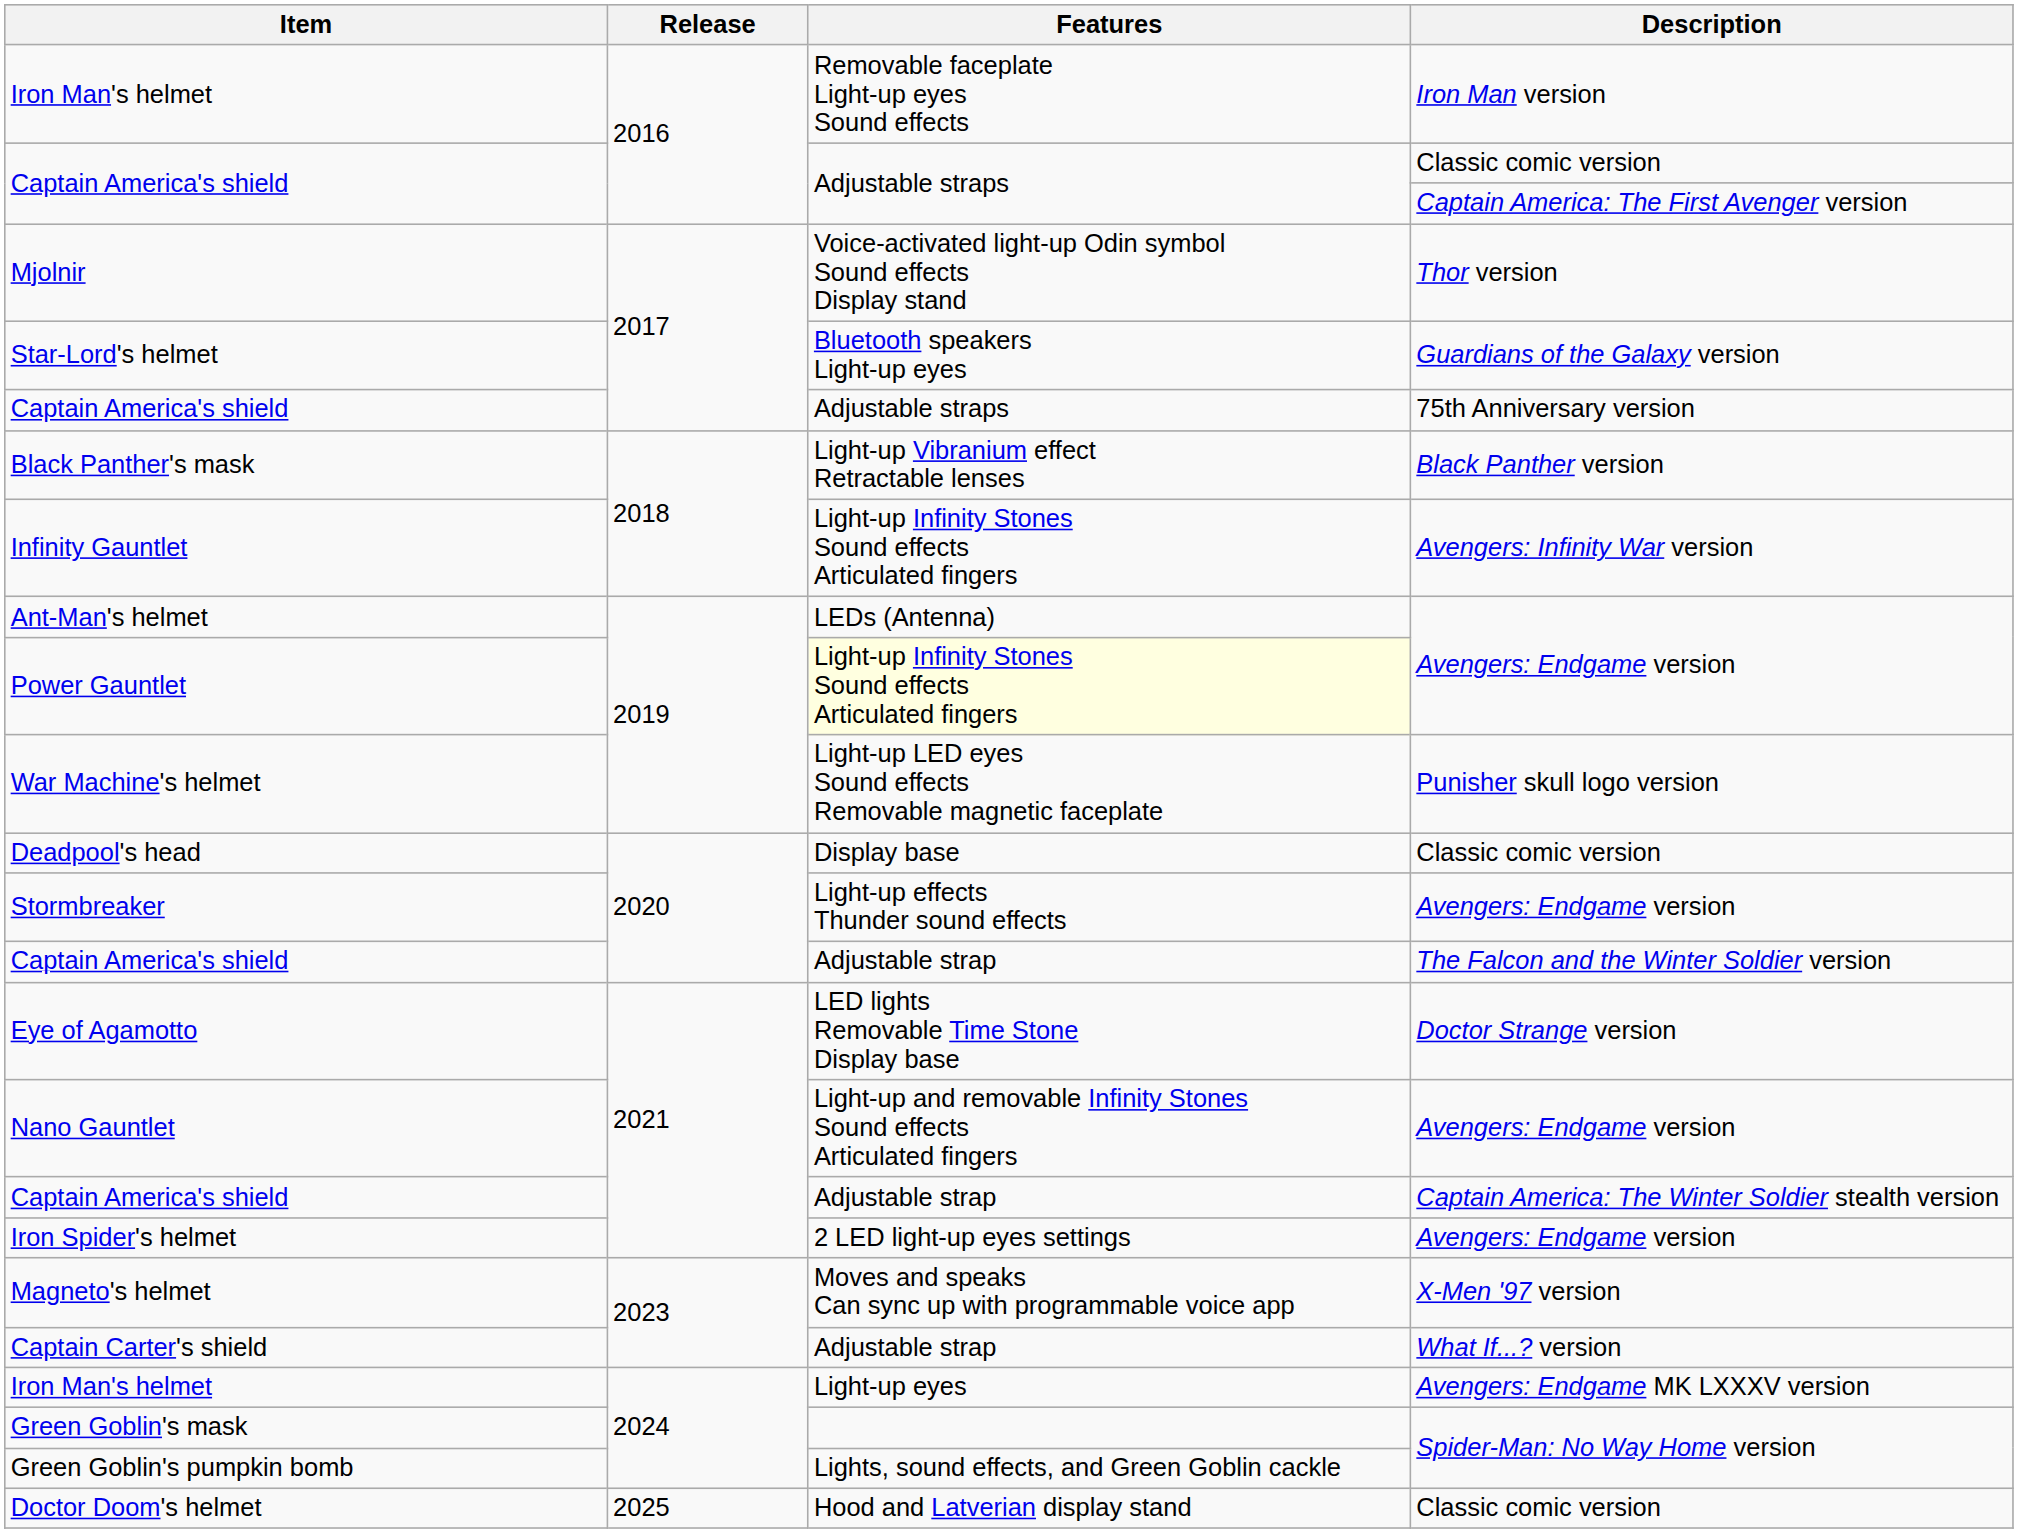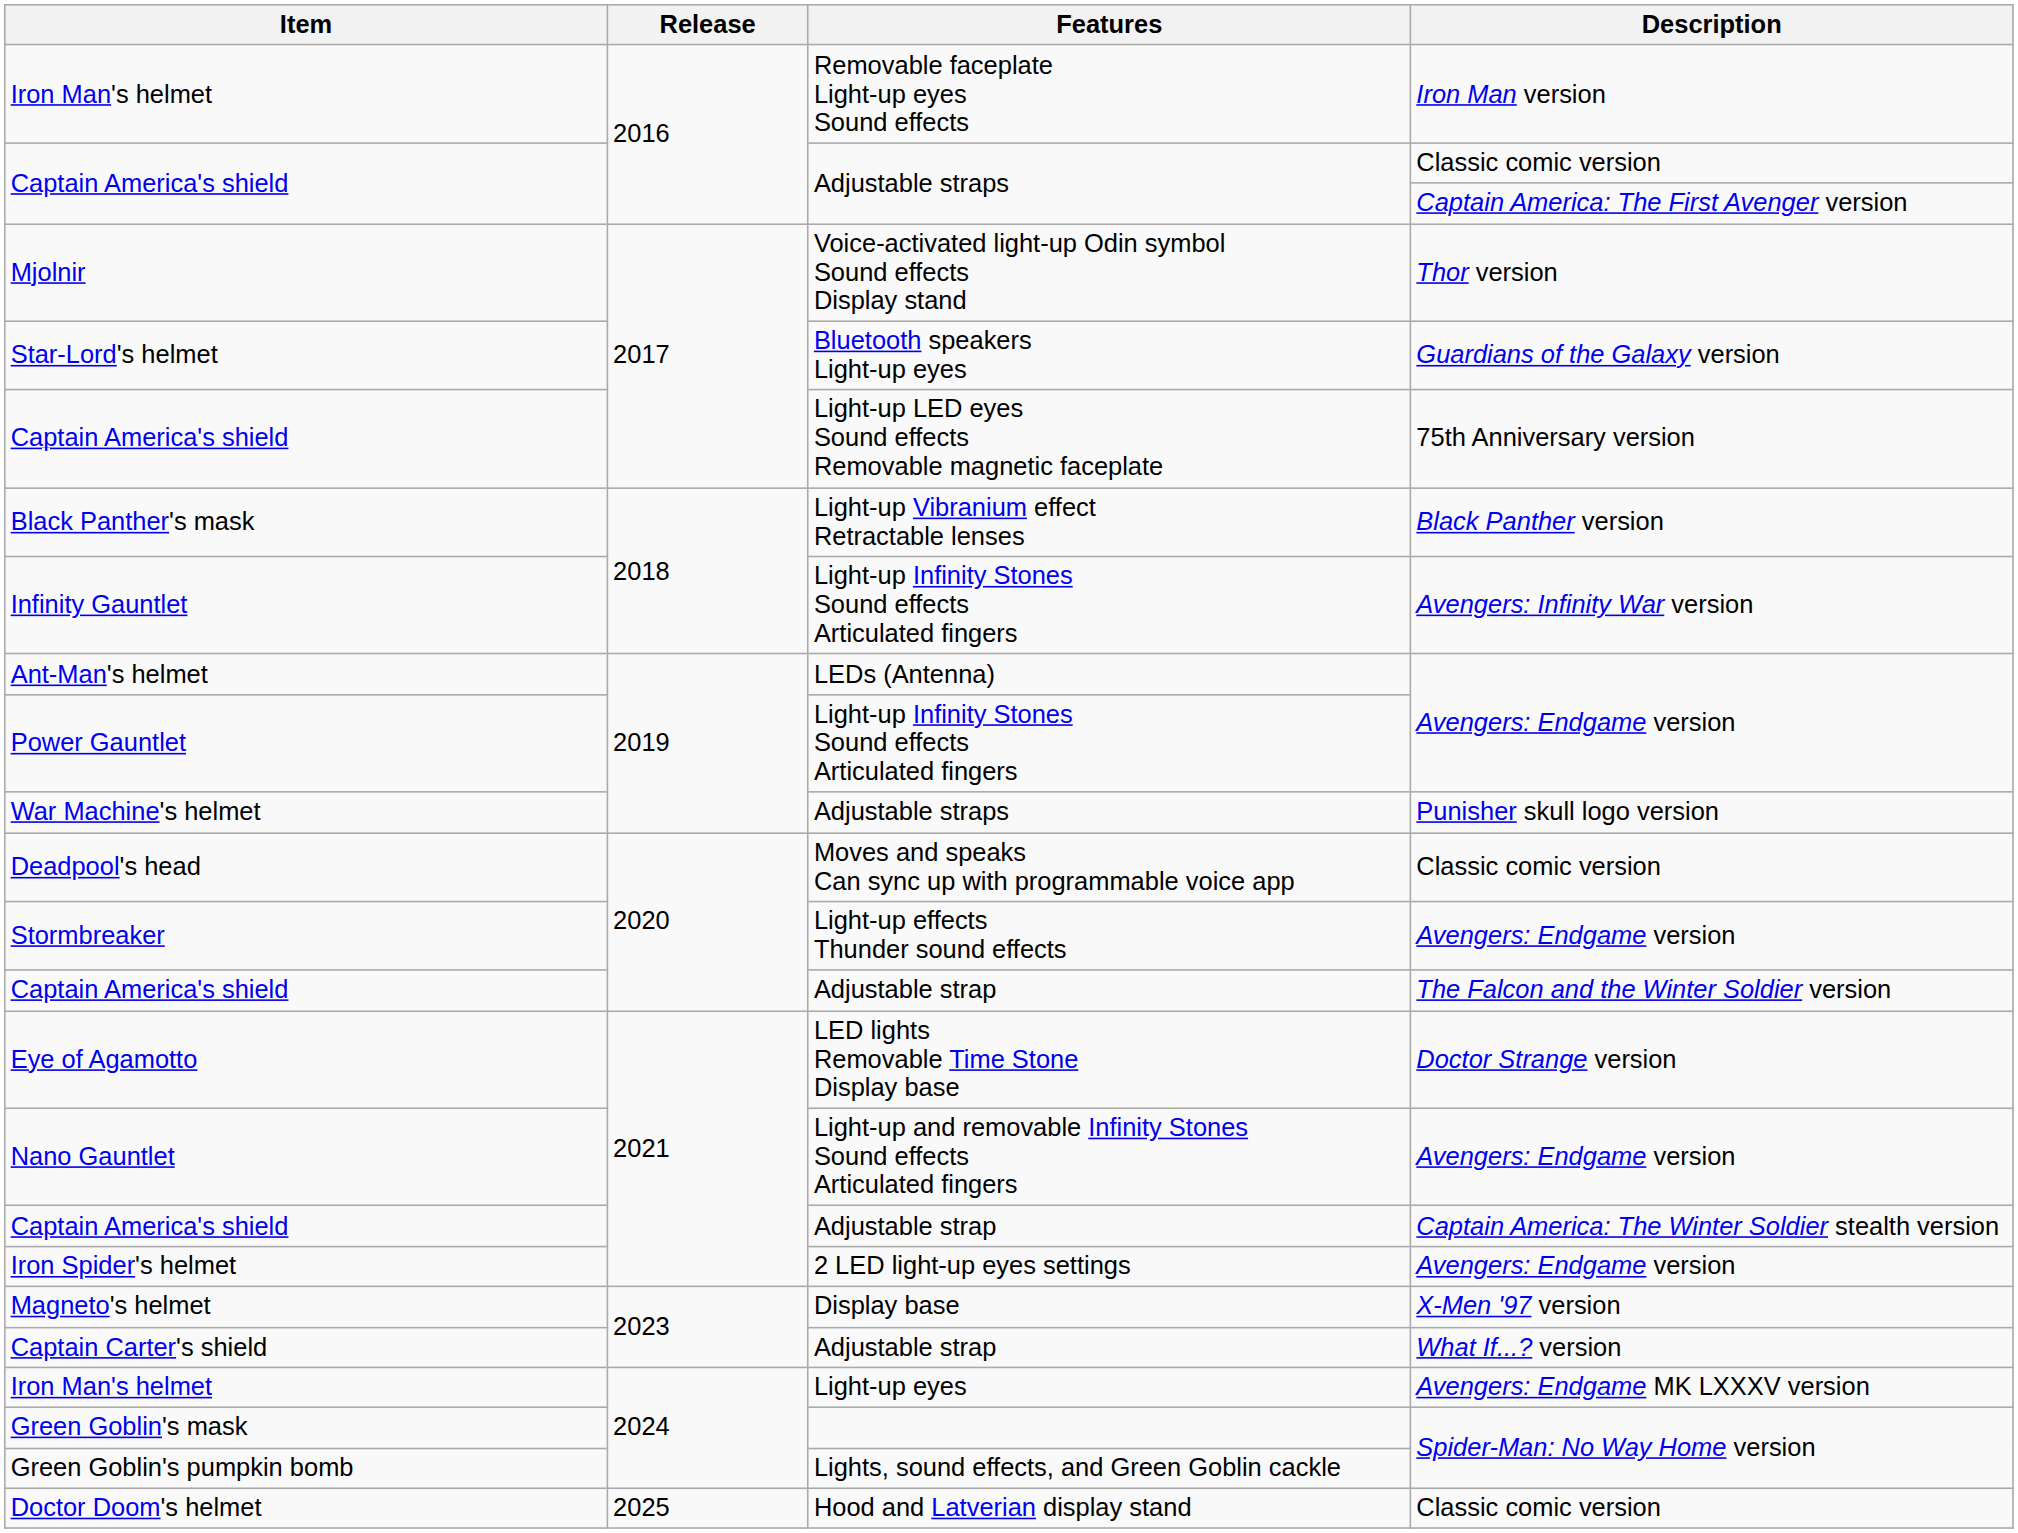 <table class="wikitable" style="width:100%;">
 <tr>
 <th width=30%>Item</th>
 <th width=10%>Release</th>
 <th width=30%>Features</th>
 <th width=30%>Description</th>
 </tr>
 <tr>
 <td><a href='#'>Iron Man</a>'s helmet</td>
 <td rowspan=3>2016</td>
 <td>Removable faceplate<br>Light-up eyes<br>Sound effects</td>
 <td><em><a href='#'>Iron Man</a></em> version</td>
 </tr>
 <tr>
 <td rowspan=2><a href='#'>Captain America's shield</a></td>
 <td rowspan=2>Adjustable straps</td>
 <td>Classic comic version</td>
 </tr>
 <tr>
 <td><em><a href='#'>Captain America: The First Avenger</a></em> version</td>
 </tr>
 <tr>
 <td><a href='#'>Mjolnir</a></td>
 <td rowspan=3>2017</td>
 <td>Voice-activated light-up Odin symbol<br>Sound effects<br>Display stand</td>
 <td><em><a href='#'>Thor</a></em> version</td>
 </tr>
 <tr>
 <td><a href='#'>Star-Lord</a>'s helmet</td>
 <td><a href='#'>Bluetooth</a> speakers<br>Light-up eyes</td>
 <td><em><a href='#'>Guardians of the Galaxy</a></em> version</td>
 </tr>
 <tr>
 <td><a href='#'>Captain America's shield</a></td>
-<td>Adjustable straps</td>
+<td>Light-up LED eyes<br>Sound effects<br>Removable magnetic faceplate</td>
 <td>75th Anniversary version</td>
 </tr>
 <tr>
 <td><a href='#'>Black Panther</a>'s mask</td>
 <td rowspan=2>2018</td>
 <td>Light-up <a href='#'>Vibranium</a> effect<br>Retractable lenses</td>
 <td><em><a href='#'>Black Panther</a></em> version</td>
 </tr>
 <tr>
 <td><a href='#'>Infinity Gauntlet</a></td>
 <td>Light-up <a href='#'>Infinity Stones</a><br>Sound effects<br>Articulated fingers</td>
 <td><em><a href='#'>Avengers: Infinity War</a></em> version</td>
 </tr>
 <tr>
 <td><a href='#'>Ant-Man</a>'s helmet</td>
 <td rowspan=3>2019</td>
 <td>LEDs (Antenna)</td>
 <td rowspan=2><em><a href='#'>Avengers: Endgame</a></em> version</td>
 </tr>
 <tr>
 <td><a href='#'>Power Gauntlet</a></td>
-<td style="background: lightyellow;">Light-up <a href='#'>Infinity Stones</a><br>Sound effects<br>Articulated fingers</td>
+<td>Light-up <a href='#'>Infinity Stones</a><br>Sound effects<br>Articulated fingers</td>
 </tr>
 <tr>
 <td><a href='#'>War Machine</a>'s helmet</td>
-<td>Light-up LED eyes<br>Sound effects<br>Removable magnetic faceplate</td>
+<td>Adjustable straps</td>
 <td><a href='#'>Punisher</a> skull logo version</td>
 </tr>
 <tr>
 <td><a href='#'>Deadpool</a>'s head</td>
 <td rowspan=3>2020</td>
-<td>Display base</td>
+<td>Moves and speaks<br>Can sync up with programmable voice app</td>
 <td>Classic comic version</td>
 </tr>
 <tr>
 <td><a href='#'>Stormbreaker</a></td>
 <td>Light-up effects<br>Thunder sound effects</td>
 <td><em><a href='#'>Avengers: Endgame</a></em> version</td>
 </tr>
 <tr>
 <td><a href='#'>Captain America's shield</a></td>
 <td>Adjustable strap</td>
 <td><em><a href='#'>The Falcon and the Winter Soldier</a></em> version</td>
 </tr>
 <tr>
 <td><a href='#'>Eye of Agamotto</a></td>
 <td rowspan="4">2021</td>
 <td>LED lights<br>Removable <a href='#'>Time Stone</a><br>Display base</td>
 <td><em><a href='#'>Doctor Strange</a></em> version</td>
 </tr>
 <tr>
 <td><a href='#'>Nano Gauntlet</a></td>
 <td>Light-up and removable <a href='#'>Infinity Stones</a><br>Sound effects<br>Articulated fingers</td>
 <td><em><a href='#'>Avengers: Endgame</a></em> version</td>
 </tr>
 <tr>
 <td><a href='#'>Captain America's shield</a></td>
 <td>Adjustable strap</td>
 <td><em><a href='#'>Captain America: The Winter Soldier</a></em> stealth version</td>
 </tr>
 <tr>
 <td><a href='#'>Iron Spider</a>'s helmet</td>
 <td>2 LED light-up eyes settings</td>
 <td><em><a href='#'>Avengers: Endgame</a></em> version</td>
 </tr>
 <tr>
 <td><a href='#'>Magneto</a>'s helmet</td>
 <td rowspan=2>2023</td>
-<td>Moves and speaks<br>Can sync up with programmable voice app</td>
+<td>Display base</td>
 <td><em><a href='#'>X-Men '97</a></em> version</td>
 </tr>
 <tr>
 <td><a href='#'>Captain Carter</a>'s shield</td>
 <td>Adjustable strap</td>
 <td><em><a href='#'>What If...?</a></em> version</td>
 </tr>
 <tr>
 <td><a href='#'>Iron Man's helmet</a></td>
 <td rowspan=3>2024</td>
 <td>Light-up eyes</td>
 <td><em><a href='#'>Avengers: Endgame</a></em> MK LXXXV version</td>
 </tr>
 <tr>
 <td><a href='#'>Green Goblin</a>'s mask</td>
 <td></td>
 <td rowspan=2><em><a href='#'>Spider-Man: No Way Home</a></em> version</td>
 </tr>
 <tr>
 <td>Green Goblin's pumpkin bomb</td>
 <td>Lights, sound effects, and Green Goblin cackle</td>
 </tr>
 <tr>
 <td><a href='#'>Doctor Doom</a>'s helmet</td>
 <td>2025</td>
 <td>Hood and <a href='#'>Latverian</a> display stand</td>
 <td>Classic comic version</td>
 </tr>
 </table>
